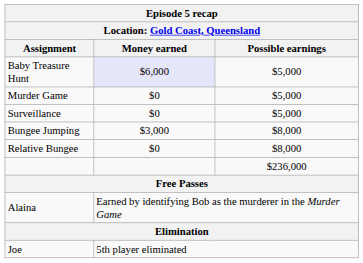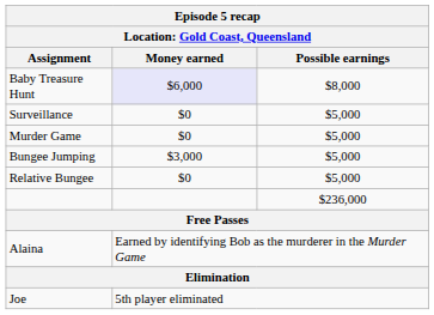 <table class="wikitable" style="font-size: 95%; margin: 10px" align="right" width="40%">
 <tr>
 <th colspan=3>Episode 5 recap</th>
 </tr>
 <tr>
 <th colspan=3>Location: <a href='#'>Gold Coast, Queensland</a></th>
 </tr>
 <tr>
 <th>Assignment</th>
 <th>Money earned</th>
 <th>Possible earnings</th>
 </tr>
 <tr>
 <td>Baby Treasure Hunt</td>
 <td align="center" style="background: lavender;">$6,000</td>
+<td align="center">$8,000</td>
+</tr>
+<tr>
+<td>Surveillance</td>
+<td align="center">$0</td>
 <td align="center">$5,000</td>
 </tr>
 <tr>
 <td>Murder Game</td>
 <td align="center">$0</td>
 <td align="center">$5,000</td>
 </tr>
 <tr>
-<td>Surveillance</td>
-<td align="center">$0</td>
-<td align="center">$5,000</td>
-</tr>
-<tr>
 <td>Bungee Jumping</td>
 <td align="center">$3,000</td>
-<td align="center">$8,000</td>
+<td align="center">$5,000</td>
 </tr>
 <tr>
 <td>Relative Bungee</td>
 <td align="center">$0</td>
-<td align="center">$8,000</td>
+<td align="center">$5,000</td>
 </tr>
 <tr>
 <td><strong></strong></td>
 <td align="center"><strong></strong></td>
 <td align="center">$236,000</td>
 </tr>
 <tr>
 <th colspan=3>Free Passes</th>
 </tr>
 <tr>
 <td>Alaina</td>
 <td colspan=2>Earned by identifying Bob as the murderer in the <em>Murder Game</em></td>
 </tr>
 <tr>
 <th colspan=3>Elimination</th>
 </tr>
 <tr>
 <td>Joe</td>
 <td colspan=2>5th player eliminated</td>
 </tr>
 </table>
